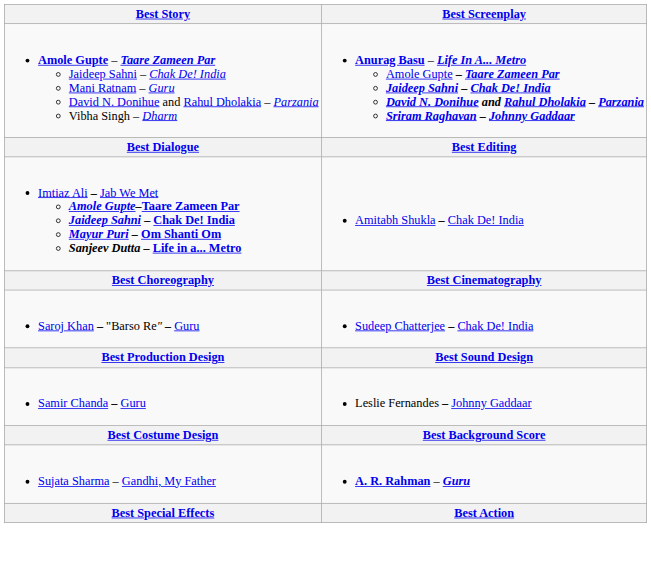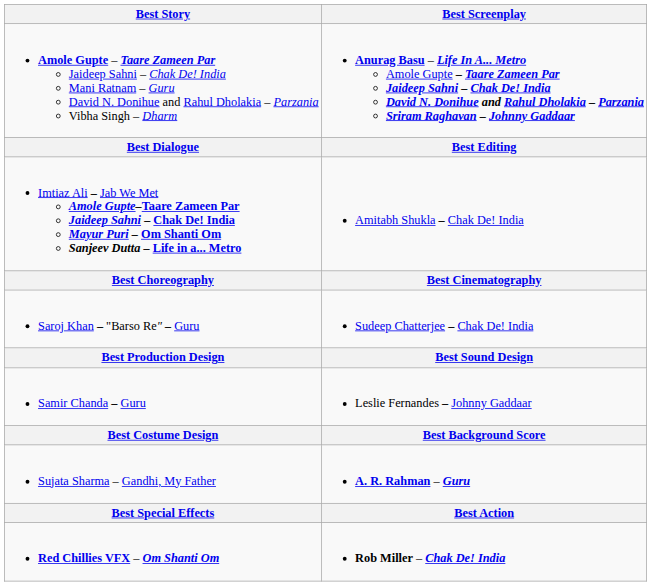 <table class="wikitable">
 <tr>
 <th><a href='#'>Best Story</a></th>
 <th><a href='#'>Best Screenplay</a></th>
 </tr>
 <tr>
 <td><br><ul><li><strong><a href='#'>Amole Gupte</a></strong> – <strong><em><a href='#'>Taare Zameen Par</a></em></strong><ul><li><a href='#'>Jaideep Sahni</a> – <em><a href='#'>Chak De! India</a></em></li><li><a href='#'>Mani Ratnam</a> – <em><a href='#'>Guru</a></em></li><li><a href='#'>David N. Donihue</a> and <a href='#'>Rahul Dholakia</a> – <em><a href='#'>Parzania</a></em></li><li>Vibha Singh – <em><a href='#'>Dharm</a></em></li></ul></li></ul></td>
 <td><br><ul><li><strong><a href='#'>Anurag Basu</a></strong> – <strong><em><a href='#'>Life In A... Metro</a></em></strong><ul><li><a href='#'>Amole Gupte</a><strong> – <strong><em><a href='#'>Taare Zameen Par</a><em></li><li><a href='#'>Jaideep Sahni</a> – </em><a href='#'>Chak De! India</a><em></li><li><a href='#'>David N. Donihue</a> and <a href='#'>Rahul Dholakia</a> – </em><a href='#'>Parzania</a><em></li><li><a href='#'>Sriram Raghavan</a> – </em><a href='#'>Johnny Gaddaar</a><em></li></ul></li></ul></td>
 </tr>
 <tr>
 <th><a href='#'>Best Dialogue</a></th>
 <th><a href='#'>Best Editing</a></th>
 </tr>
 <tr>
 <td><br><ul><li></strong><a href='#'>Imtiaz Ali</a><strong> – </em></strong><a href='#'>Jab We Met</a><strong><em><ul><li><a href='#'>Amole Gupte</a>–</em><a href='#'>Taare Zameen Par</a><em></li><li><a href='#'>Jaideep Sahni</a> – </em><a href='#'>Chak De! India</a><em></li><li><a href='#'>Mayur Puri</a> – </em><a href='#'>Om Shanti Om</a><em></li><li>Sanjeev Dutta – </em><a href='#'>Life in a... Metro</a><em></li></ul></li></ul></td>
 <td><br><ul><li></strong><a href='#'>Amitabh Shukla</a><strong> – </em></strong><a href='#'>Chak De! India</a><strong><em></li></ul></td>
 </tr>
 <tr>
 <th><a href='#'>Best Choreography</a></th>
 <th><a href='#'>Best Cinematography</a></th>
 </tr>
 <tr>
 <td><br><ul><li></strong><a href='#'>Saroj Khan</a><strong> – </strong>"</em>Barso Re<em>"<strong> – </em></strong><a href='#'>Guru</a><strong><em></li></ul></td>
 <td><br><ul><li></strong><a href='#'>Sudeep Chatterjee</a><strong> – </em></strong><a href='#'>Chak De! India</a><strong><em></li></ul></td>
 </tr>
 <tr>
 <th><a href='#'>Best Production Design</a></th>
 <th><a href='#'>Best Sound Design</a></th>
 </tr>
 <tr>
 <td><br><ul><li></strong><a href='#'>Samir Chanda</a><strong> – </em></strong><a href='#'>Guru</a><strong><em></li></ul></td>
 <td><br><ul><li></strong>Leslie Fernandes<strong> – </em></strong><a href='#'>Johnny Gaddaar</a><strong><em></li></ul></td>
 </tr>
 <tr>
 <th><a href='#'>Best Costume Design</a></th>
 <th><a href='#'>Best Background Score</a></th>
 </tr>
 <tr>
 <td><br><ul><li></strong><a href='#'>Sujata Sharma</a> – </em><a href='#'>Gandhi, My Father</a></em></strong></li></ul></td>
 <td><br><ul><li><strong><a href='#'>A. R. Rahman</a></strong> – <strong><em><a href='#'>Guru</a></em></strong></li></ul></td>
 </tr>
 <tr>
 <th><a href='#'>Best Special Effects</a></th>
 <th><a href='#'>Best Action</a></th>
 </tr>
+<tr>
+<td><br><ul><li><strong><a href='#'>Red Chillies VFX</a></strong> – <strong><em><a href='#'>Om Shanti Om</a></em></strong></li></ul></td>
+<td><br><ul><li><strong>Rob Miller</strong> – <strong><em><a href='#'>Chak De! India</a></em></strong></li></ul></td>
+</tr>
 </table>
